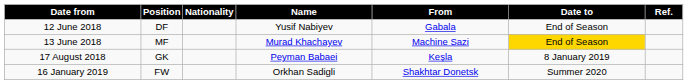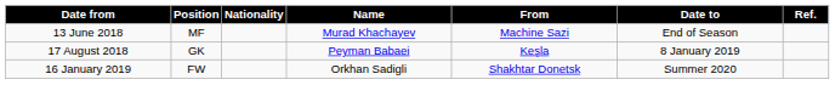 <table class="wikitable" style="text-align:center; font-size:90%; ">
 <tr>
 <th style="background:#000000; color:#FFFFFF; width:200px;">Date from</th>
 <th style="background:#000000; color:#FFFFFF; width:50px;">Position</th>
 <th style="background:#000000; color:#FFFFFF; width:50px;">Nationality</th>
 <th style="background:#000000; color:#FFFFFF; width:200px;">Name</th>
 <th style="background:#000000; color:#FFFFFF; width:200px;">From</th>
 <th style="background:#000000; color:#FFFFFF; width:200px;">Date to</th>
 <th style="background:#000000; color:#FFFFFF; width:50px;">Ref.</th>
 </tr>
 <tr>
-<td>12 June 2018</td>
-<td>DF</td>
-<td></td>
-<td>Yusif Nabiyev</td>
-<td><a href='#'>Gabala</a></td>
-<td>End of Season</td>
-<td></td>
-</tr>
-<tr>
 <td>13 June 2018</td>
 <td>MF</td>
 <td></td>
 <td><a href='#'>Murad Khachayev</a></td>
 <td><a href='#'>Machine Sazi</a></td>
-<td style="background: gold;">End of Season</td>
+<td>End of Season</td>
 <td></td>
 </tr>
 <tr>
 <td>17 August 2018</td>
 <td>GK</td>
 <td></td>
 <td><a href='#'>Peyman Babaei</a></td>
 <td><a href='#'>Keşla</a></td>
 <td>8 January 2019</td>
 <td></td>
 </tr>
 <tr>
 <td>16 January 2019</td>
 <td>FW</td>
 <td></td>
 <td>Orkhan Sadigli</td>
 <td><a href='#'>Shakhtar Donetsk</a></td>
 <td>Summer 2020</td>
 <td></td>
 </tr>
 </table>
